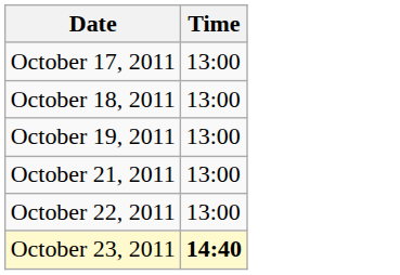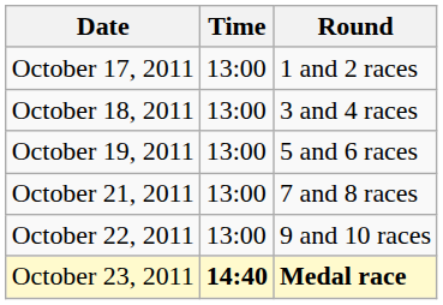 <table class="wikitable">
 <tr>
 <th>Date</th>
 <th>Time</th>
+<th>Round</th>
 </tr>
 <tr>
 <td>October 17, 2011</td>
 <td>13:00</td>
+<td>1 and 2 races</td>
 </tr>
 <tr>
 <td>October 18, 2011</td>
 <td>13:00</td>
+<td>3 and 4 races</td>
 </tr>
 <tr>
 <td>October 19, 2011</td>
 <td>13:00</td>
+<td>5 and 6 races</td>
 </tr>
 <tr>
 <td>October 21, 2011</td>
 <td>13:00</td>
+<td>7 and 8 races</td>
 </tr>
 <tr>
 <td>October 22, 2011</td>
 <td>13:00</td>
+<td>9 and 10 races</td>
 </tr>
 <tr style=background:lemonchiffon>
 <td>October 23, 2011</td>
 <td><strong>14:40</strong></td>
+<td><strong>Medal race</strong></td>
 </tr>
 </table>
